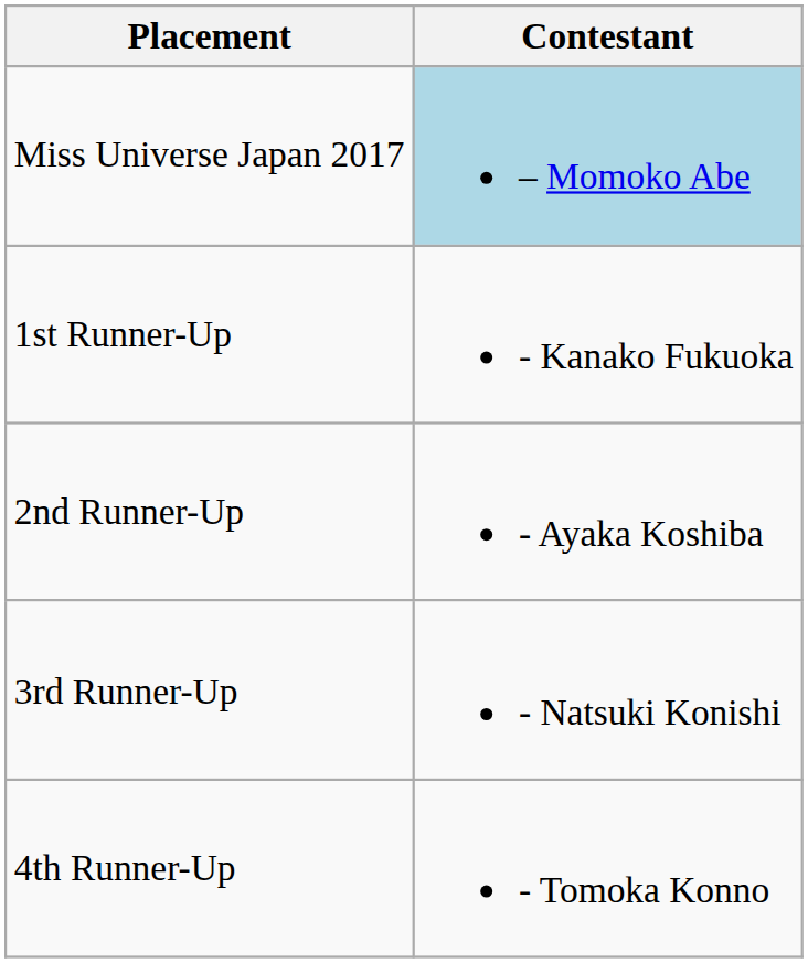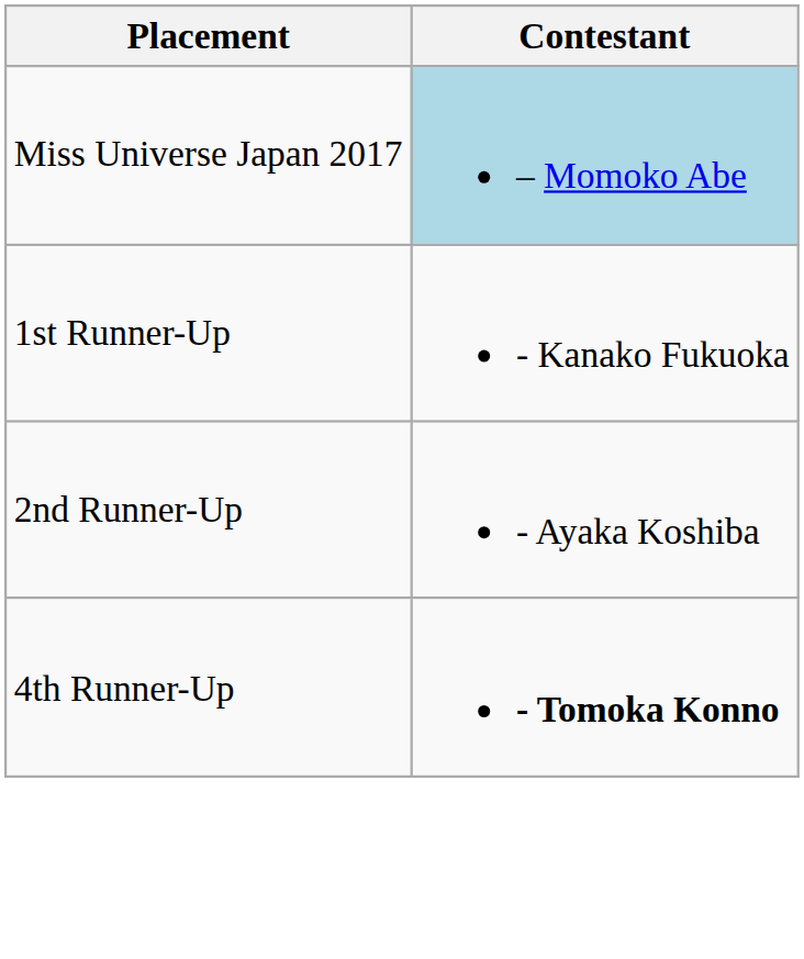 <table class="wikitable sortable" style="font-size: 95%;">
 <tr>
 <th>Placement</th>
 <th>Contestant</th>
 </tr>
 <tr>
 <td>Miss Universe Japan 2017</td>
 <td style="background: lightblue;"><br><ul><li> – <a href='#'>Momoko Abe</a></li></ul></td>
 </tr>
 <tr>
 <td>1st Runner-Up</td>
 <td><br><ul><li> - Kanako Fukuoka</li></ul></td>
 </tr>
 <tr>
 <td>2nd Runner-Up</td>
 <td><br><ul><li> - Ayaka Koshiba</li></ul></td>
 </tr>
 <tr>
-<td>3rd Runner-Up</td>
-<td><br><ul><li> - Natsuki Konishi</li></ul></td>
-</tr>
-<tr>
 <td>4th Runner-Up</td>
-<td><br><ul><li> - Tomoka Konno</li></ul></td>
+<td><strong><br><ul><li> - Tomoka Konno</li></ul></strong></td>
 </tr>
 </table>
